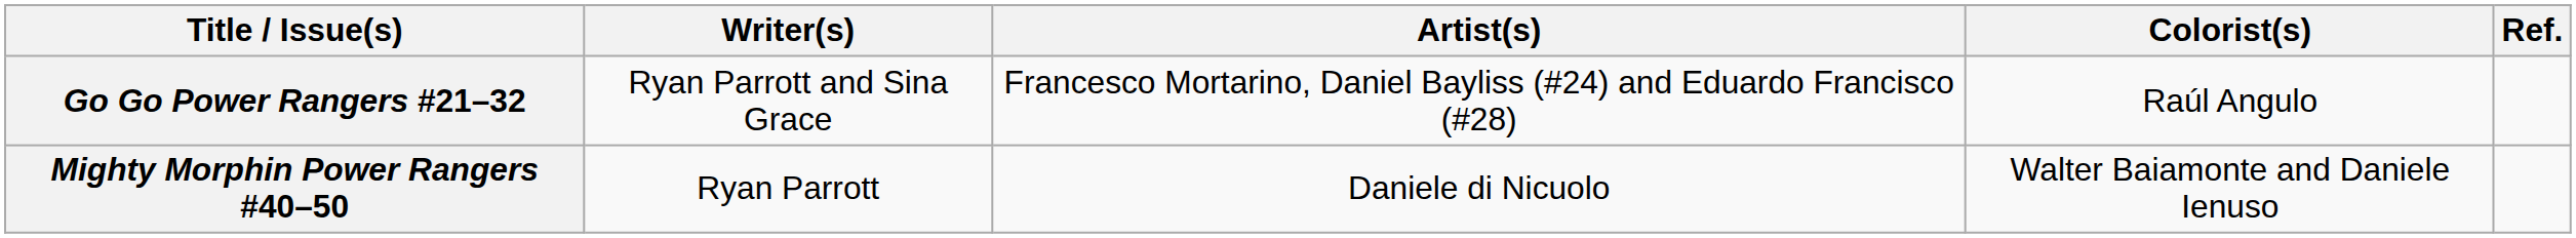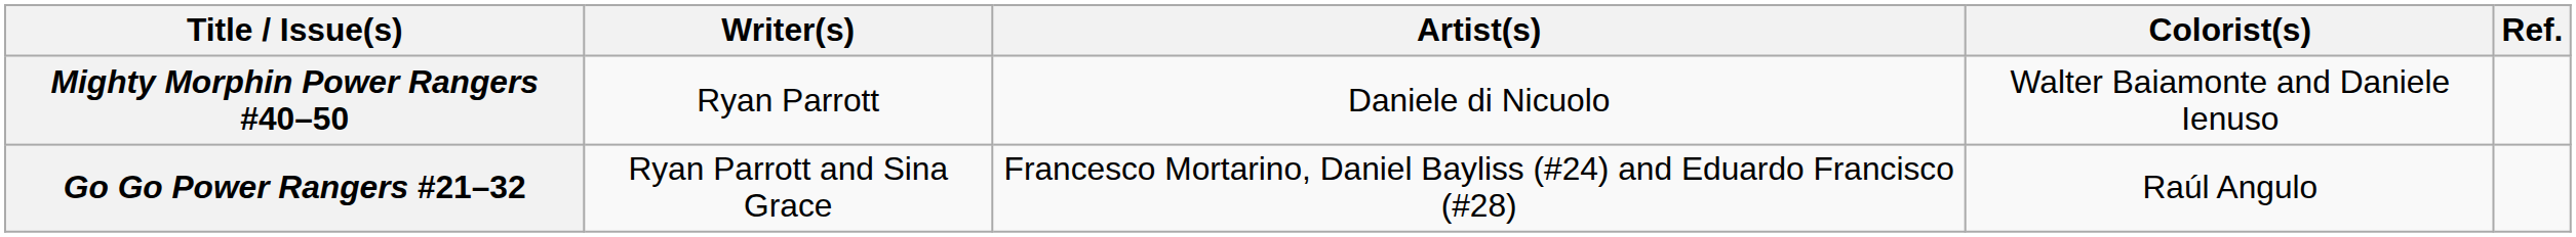 <table class="wikitable" style="text-align:center;" width=100%>
 <tr>
 <th>Title / Issue(s)</th>
 <th>Writer(s)</th>
 <th>Artist(s)</th>
 <th>Colorist(s)</th>
 <th>Ref.</th>
 </tr>
 <tr>
+<th><em>Mighty Morphin Power Rangers</em> #40–50</th>
+<td>Ryan Parrott</td>
+<td>Daniele di Nicuolo</td>
+<td>Walter Baiamonte and Daniele Ienuso</td>
+<td></td>
+</tr>
+<tr>
 <th><em>Go Go Power Rangers</em> #21–32</th>
 <td>Ryan Parrott and Sina Grace</td>
 <td>Francesco Mortarino, Daniel Bayliss (#24) and Eduardo Francisco (#28)</td>
 <td>Raúl Angulo</td>
 <td></td>
 </tr>
-<tr>
-<th><em>Mighty Morphin Power Rangers</em> #40–50</th>
-<td>Ryan Parrott</td>
-<td>Daniele di Nicuolo</td>
-<td>Walter Baiamonte and Daniele Ienuso</td>
-<td></td>
-</tr>
 </table>
